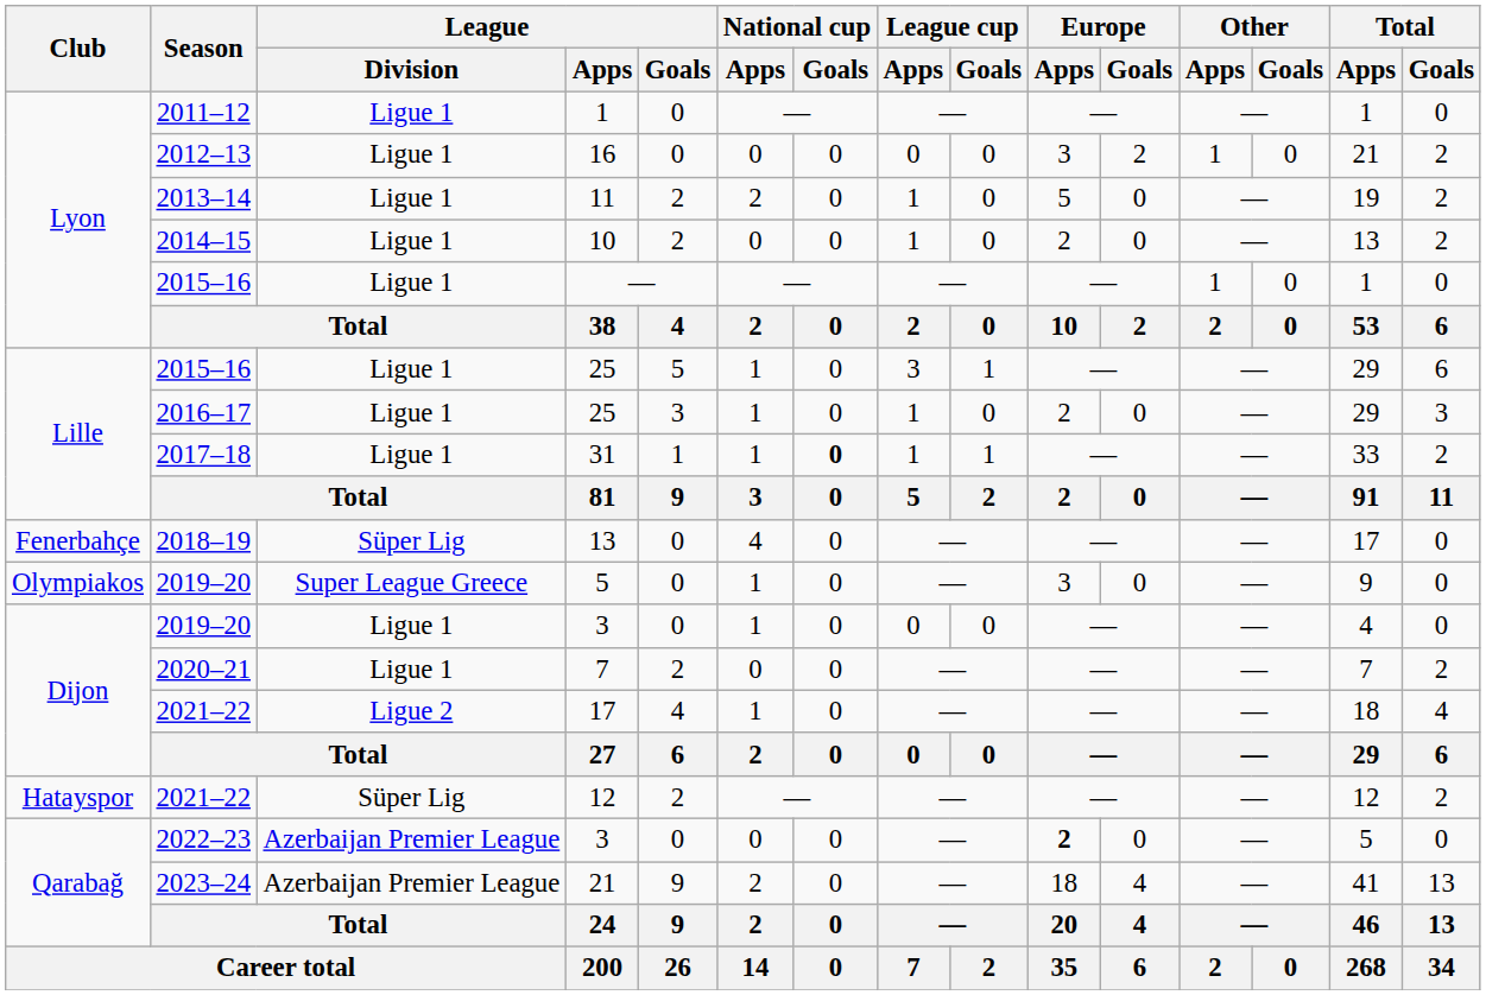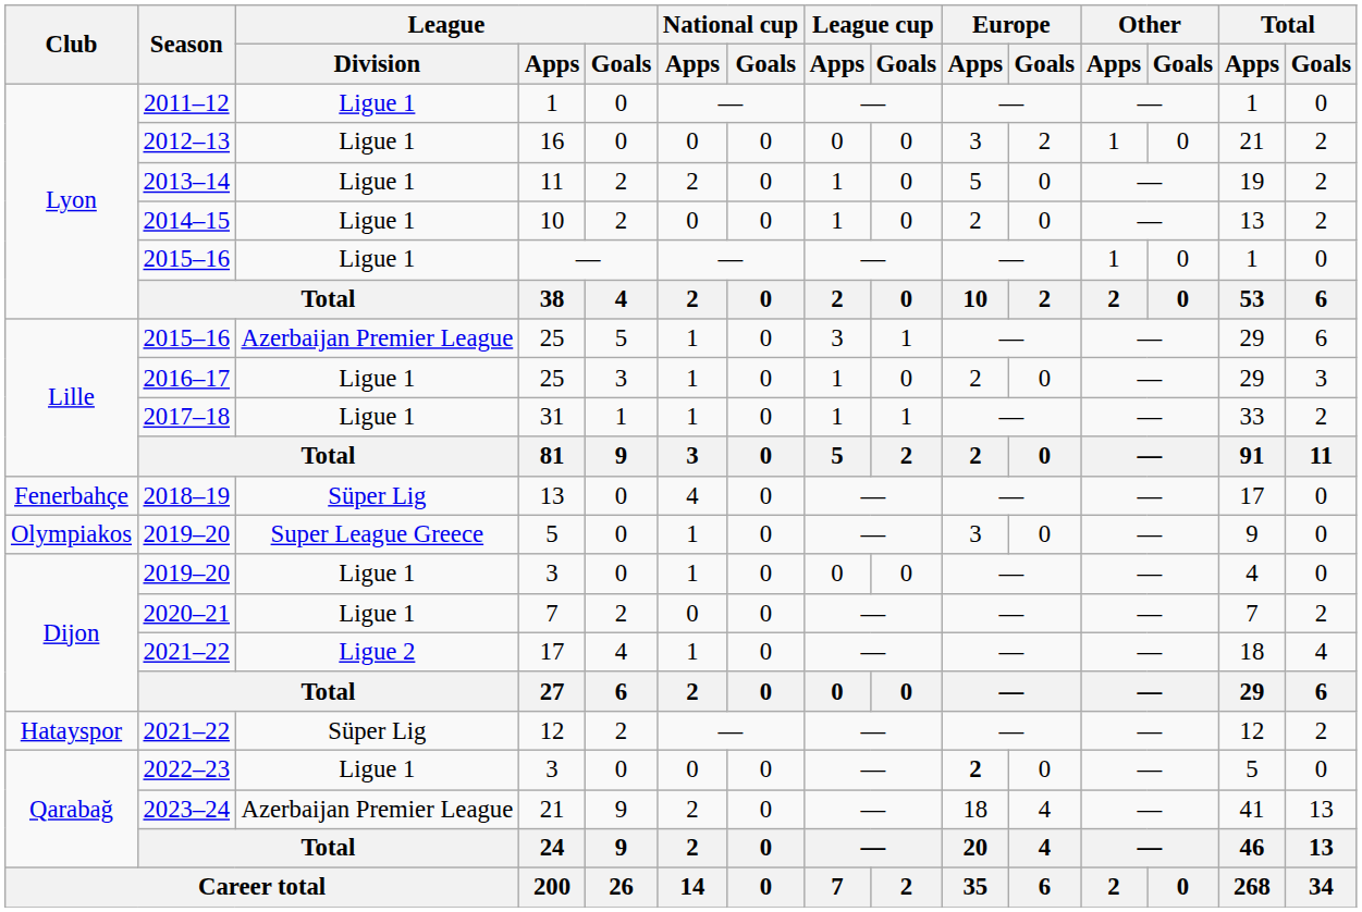 <table class="wikitable" style="text-align:center">
 <tr>
 <th rowspan="2">Club</th>
 <th rowspan="2">Season</th>
 <th colspan="3">League</th>
 <th colspan="2">National cup</th>
 <th colspan="2">League cup</th>
 <th colspan="2">Europe</th>
 <th colspan="2">Other</th>
 <th colspan="2">Total</th>
 </tr>
 <tr>
 <th>Division</th>
 <th>Apps</th>
 <th>Goals</th>
 <th>Apps</th>
 <th>Goals</th>
 <th>Apps</th>
 <th>Goals</th>
 <th>Apps</th>
 <th>Goals</th>
 <th>Apps</th>
 <th>Goals</th>
 <th>Apps</th>
 <th>Goals</th>
 </tr>
 <tr>
 <td rowspan="6"><a href='#'>Lyon</a></td>
 <td><a href='#'>2011–12</a></td>
 <td><a href='#'>Ligue 1</a></td>
 <td>1</td>
 <td>0</td>
 <td colspan="2">—</td>
 <td colspan="2">—</td>
 <td colspan="2">—</td>
 <td colspan="2">—</td>
 <td>1</td>
 <td>0</td>
 </tr>
 <tr>
 <td><a href='#'>2012–13</a></td>
 <td>Ligue 1</td>
 <td>16</td>
 <td>0</td>
 <td>0</td>
 <td>0</td>
 <td>0</td>
 <td>0</td>
 <td>3</td>
 <td>2</td>
 <td>1</td>
 <td>0</td>
 <td>21</td>
 <td>2</td>
 </tr>
 <tr>
 <td><a href='#'>2013–14</a></td>
 <td>Ligue 1</td>
 <td>11</td>
 <td>2</td>
 <td>2</td>
 <td>0</td>
 <td>1</td>
 <td>0</td>
 <td>5</td>
 <td>0</td>
 <td colspan="2">—</td>
 <td>19</td>
 <td>2</td>
 </tr>
 <tr>
 <td><a href='#'>2014–15</a></td>
 <td>Ligue 1</td>
 <td>10</td>
 <td>2</td>
 <td>0</td>
 <td>0</td>
 <td>1</td>
 <td>0</td>
 <td>2</td>
 <td>0</td>
 <td colspan="2">—</td>
 <td>13</td>
 <td>2</td>
 </tr>
 <tr>
 <td><a href='#'>2015–16</a></td>
 <td>Ligue 1</td>
 <td colspan="2">—</td>
 <td colspan="2">—</td>
 <td colspan="2">—</td>
 <td colspan="2">—</td>
 <td>1</td>
 <td>0</td>
 <td>1</td>
 <td>0</td>
 </tr>
 <tr>
 <th colspan="2">Total</th>
 <th>38</th>
 <th>4</th>
 <th>2</th>
 <th>0</th>
 <th>2</th>
 <th>0</th>
 <th>10</th>
 <th>2</th>
 <th>2</th>
 <th>0</th>
 <th>53</th>
 <th>6</th>
 </tr>
 <tr>
 <td rowspan="4"><a href='#'>Lille</a></td>
 <td><a href='#'>2015–16</a></td>
-<td>Ligue 1</td>
+<td><a href='#'>Azerbaijan Premier League</a></td>
 <td>25</td>
 <td>5</td>
 <td>1</td>
 <td>0</td>
 <td>3</td>
 <td>1</td>
 <td colspan="2">—</td>
 <td colspan="2">—</td>
 <td>29</td>
 <td>6</td>
 </tr>
 <tr>
 <td><a href='#'>2016–17</a></td>
 <td>Ligue 1</td>
 <td>25</td>
 <td>3</td>
 <td>1</td>
 <td>0</td>
 <td>1</td>
 <td>0</td>
 <td>2</td>
 <td>0</td>
 <td colspan="2">—</td>
 <td>29</td>
 <td>3</td>
 </tr>
 <tr>
 <td><a href='#'>2017–18</a></td>
 <td>Ligue 1</td>
 <td>31</td>
 <td>1</td>
 <td>1</td>
-<td><strong>0</strong></td>
+<td>0</td>
 <td>1</td>
 <td>1</td>
 <td colspan="2">—</td>
 <td colspan="2">—</td>
 <td>33</td>
 <td>2</td>
 </tr>
 <tr>
 <th colspan="2">Total</th>
 <th>81</th>
 <th>9</th>
 <th>3</th>
 <th>0</th>
 <th>5</th>
 <th>2</th>
 <th>2</th>
 <th>0</th>
 <th colspan="2">—</th>
 <th>91</th>
 <th>11</th>
 </tr>
 <tr>
 <td><a href='#'>Fenerbahçe</a></td>
 <td><a href='#'>2018–19</a></td>
 <td><a href='#'>Süper Lig</a></td>
 <td>13</td>
 <td>0</td>
 <td>4</td>
 <td>0</td>
 <td colspan="2">—</td>
 <td colspan="2">—</td>
 <td colspan="2">—</td>
 <td>17</td>
 <td>0</td>
 </tr>
 <tr>
 <td><a href='#'>Olympiakos</a></td>
 <td><a href='#'>2019–20</a></td>
 <td><a href='#'>Super League Greece</a></td>
 <td>5</td>
 <td>0</td>
 <td>1</td>
 <td>0</td>
 <td colspan="2">—</td>
 <td>3</td>
 <td>0</td>
 <td colspan="2">—</td>
 <td>9</td>
 <td>0</td>
 </tr>
 <tr>
 <td rowspan="4"><a href='#'>Dijon</a></td>
 <td><a href='#'>2019–20</a></td>
 <td>Ligue 1</td>
 <td>3</td>
 <td>0</td>
 <td>1</td>
 <td>0</td>
 <td>0</td>
 <td>0</td>
 <td colspan="2">—</td>
 <td colspan="2">—</td>
 <td>4</td>
 <td>0</td>
 </tr>
 <tr>
 <td><a href='#'>2020–21</a></td>
 <td>Ligue 1</td>
 <td>7</td>
 <td>2</td>
 <td>0</td>
 <td>0</td>
 <td colspan="2">—</td>
 <td colspan="2">—</td>
 <td colspan="2">—</td>
 <td>7</td>
 <td>2</td>
 </tr>
 <tr>
 <td><a href='#'>2021–22</a></td>
 <td><a href='#'>Ligue 2</a></td>
 <td>17</td>
 <td>4</td>
 <td>1</td>
 <td>0</td>
 <td colspan="2">—</td>
 <td colspan="2">—</td>
 <td colspan="2">—</td>
 <td>18</td>
 <td>4</td>
 </tr>
 <tr>
 <th colspan="2">Total</th>
 <th>27</th>
 <th>6</th>
 <th>2</th>
 <th>0</th>
 <th>0</th>
 <th>0</th>
 <th colspan="2">—</th>
 <th colspan="2">—</th>
 <th>29</th>
 <th>6</th>
 </tr>
 <tr>
 <td><a href='#'>Hatayspor</a></td>
 <td><a href='#'>2021–22</a></td>
 <td>Süper Lig</td>
 <td>12</td>
 <td>2</td>
 <td colspan="2">—</td>
 <td colspan="2">—</td>
 <td colspan="2">—</td>
 <td colspan="2">—</td>
 <td>12</td>
 <td>2</td>
 </tr>
 <tr>
 <td rowspan="3"><a href='#'>Qarabağ</a></td>
 <td><a href='#'>2022–23</a></td>
-<td><a href='#'>Azerbaijan Premier League</a></td>
+<td>Ligue 1</td>
 <td>3</td>
 <td>0</td>
 <td>0</td>
 <td>0</td>
 <td colspan="2">—</td>
 <td><strong>2</strong></td>
 <td>0</td>
 <td colspan="2">—</td>
 <td>5</td>
 <td>0</td>
 </tr>
 <tr>
 <td><a href='#'>2023–24</a></td>
 <td>Azerbaijan Premier League</td>
 <td>21</td>
 <td>9</td>
 <td>2</td>
 <td>0</td>
 <td colspan="2">—</td>
 <td>18</td>
 <td>4</td>
 <td colspan="2">—</td>
 <td>41</td>
 <td>13</td>
 </tr>
 <tr>
 <th colspan="2">Total</th>
 <th>24</th>
 <th>9</th>
 <th>2</th>
 <th>0</th>
 <th colspan="2">—</th>
 <th>20</th>
 <th>4</th>
 <th colspan="2">—</th>
 <th>46</th>
 <th>13</th>
 </tr>
 <tr>
 <th colspan="3">Career total</th>
 <th>200</th>
 <th>26</th>
 <th>14</th>
 <th>0</th>
 <th>7</th>
 <th>2</th>
 <th>35</th>
 <th>6</th>
 <th>2</th>
 <th>0</th>
 <th>268</th>
 <th>34</th>
 </tr>
 </table>
